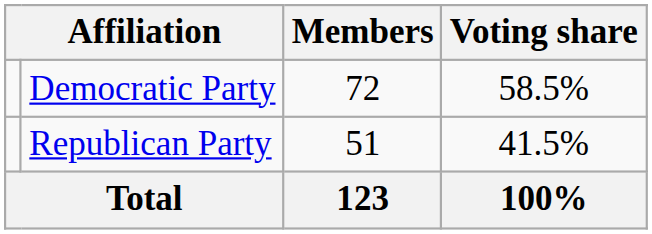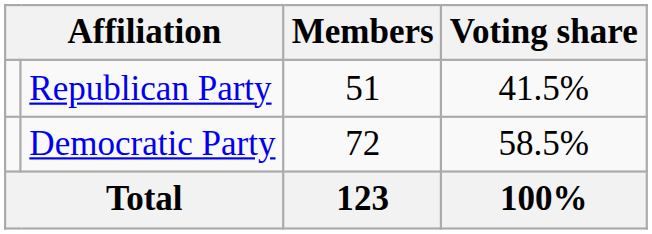 <table class=wikitable>
 <tr valign=bottom>
 <th colspan="2" style="text-align:center;">Affiliation</th>
 <th>Members</th>
 <th>Voting share</th>
 </tr>
 <tr>
 <td></td>
+<td><a href='#'>Republican Party</a></td>
+<td align=center>51</td>
+<td align=center>41.5%</td>
+</tr>
+<tr>
+<td></td>
 <td><a href='#'>Democratic Party</a></td>
 <td align=center>72</td>
 <td align=center>58.5%</td>
-</tr>
-<tr>
-<td></td>
-<td><a href='#'>Republican Party</a></td>
-<td align=center>51</td>
-<td align=center>41.5%</td>
 </tr>
 <tr>
 <th colspan=2>Total</th>
 <th>123</th>
 <th>100%</th>
 </tr>
 </table>
